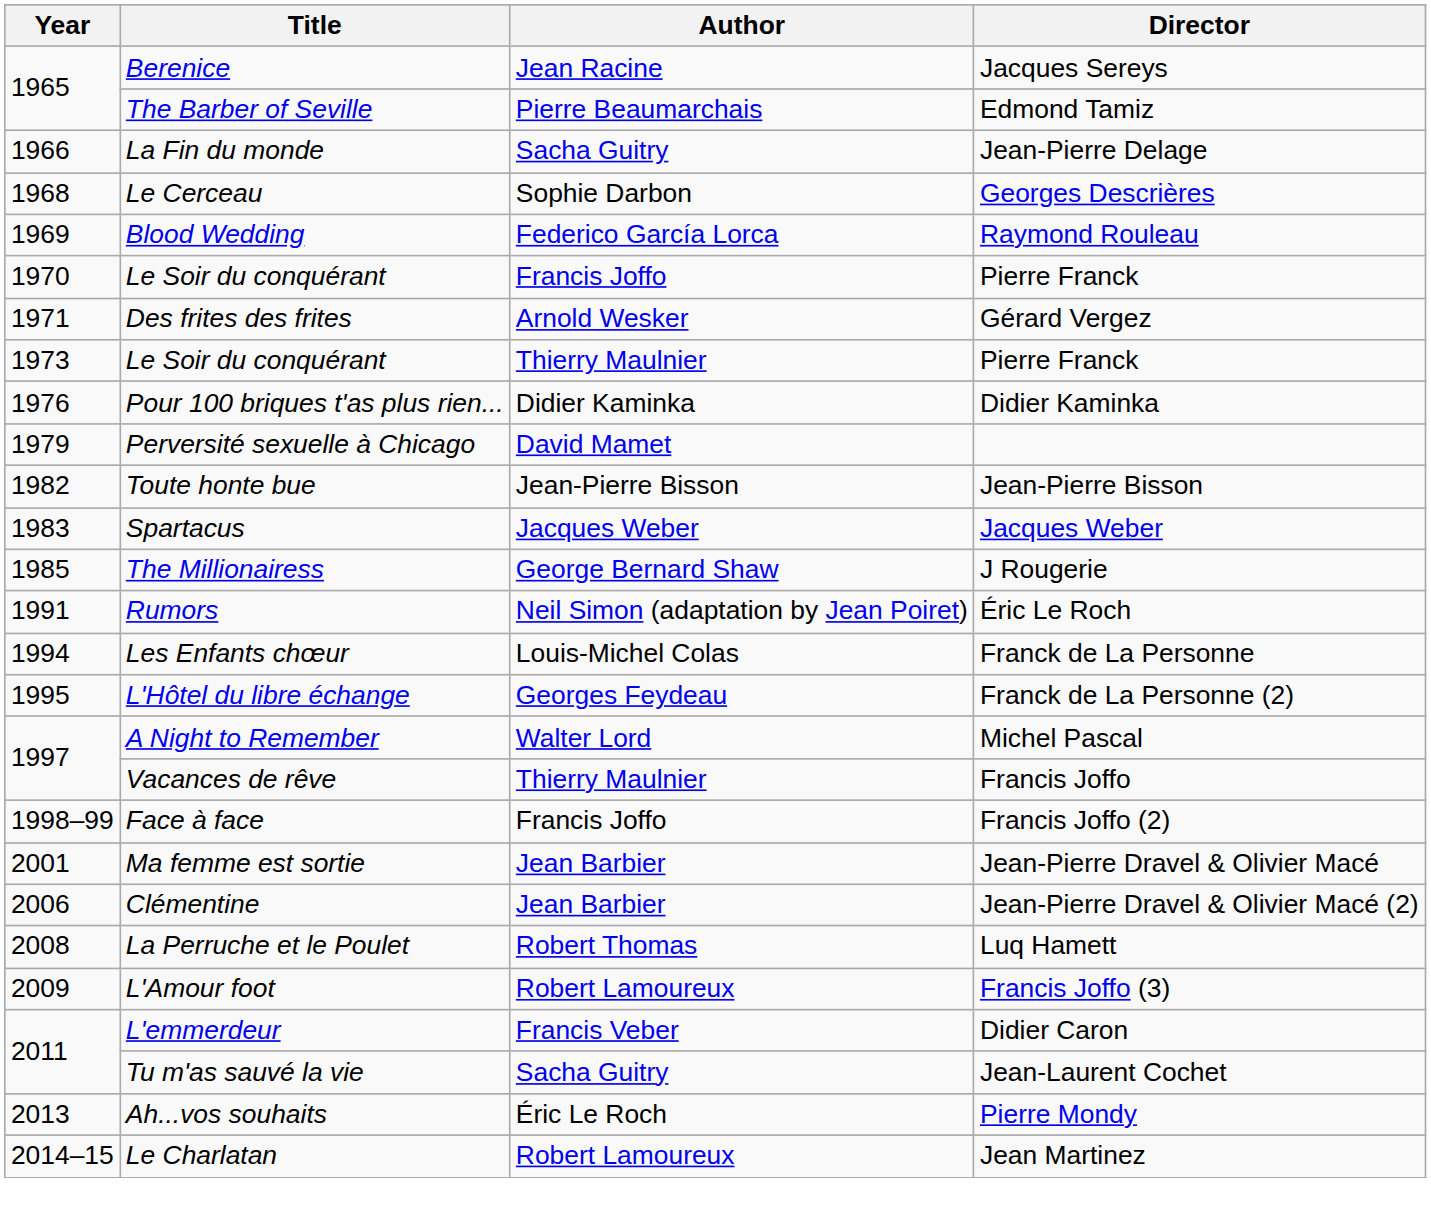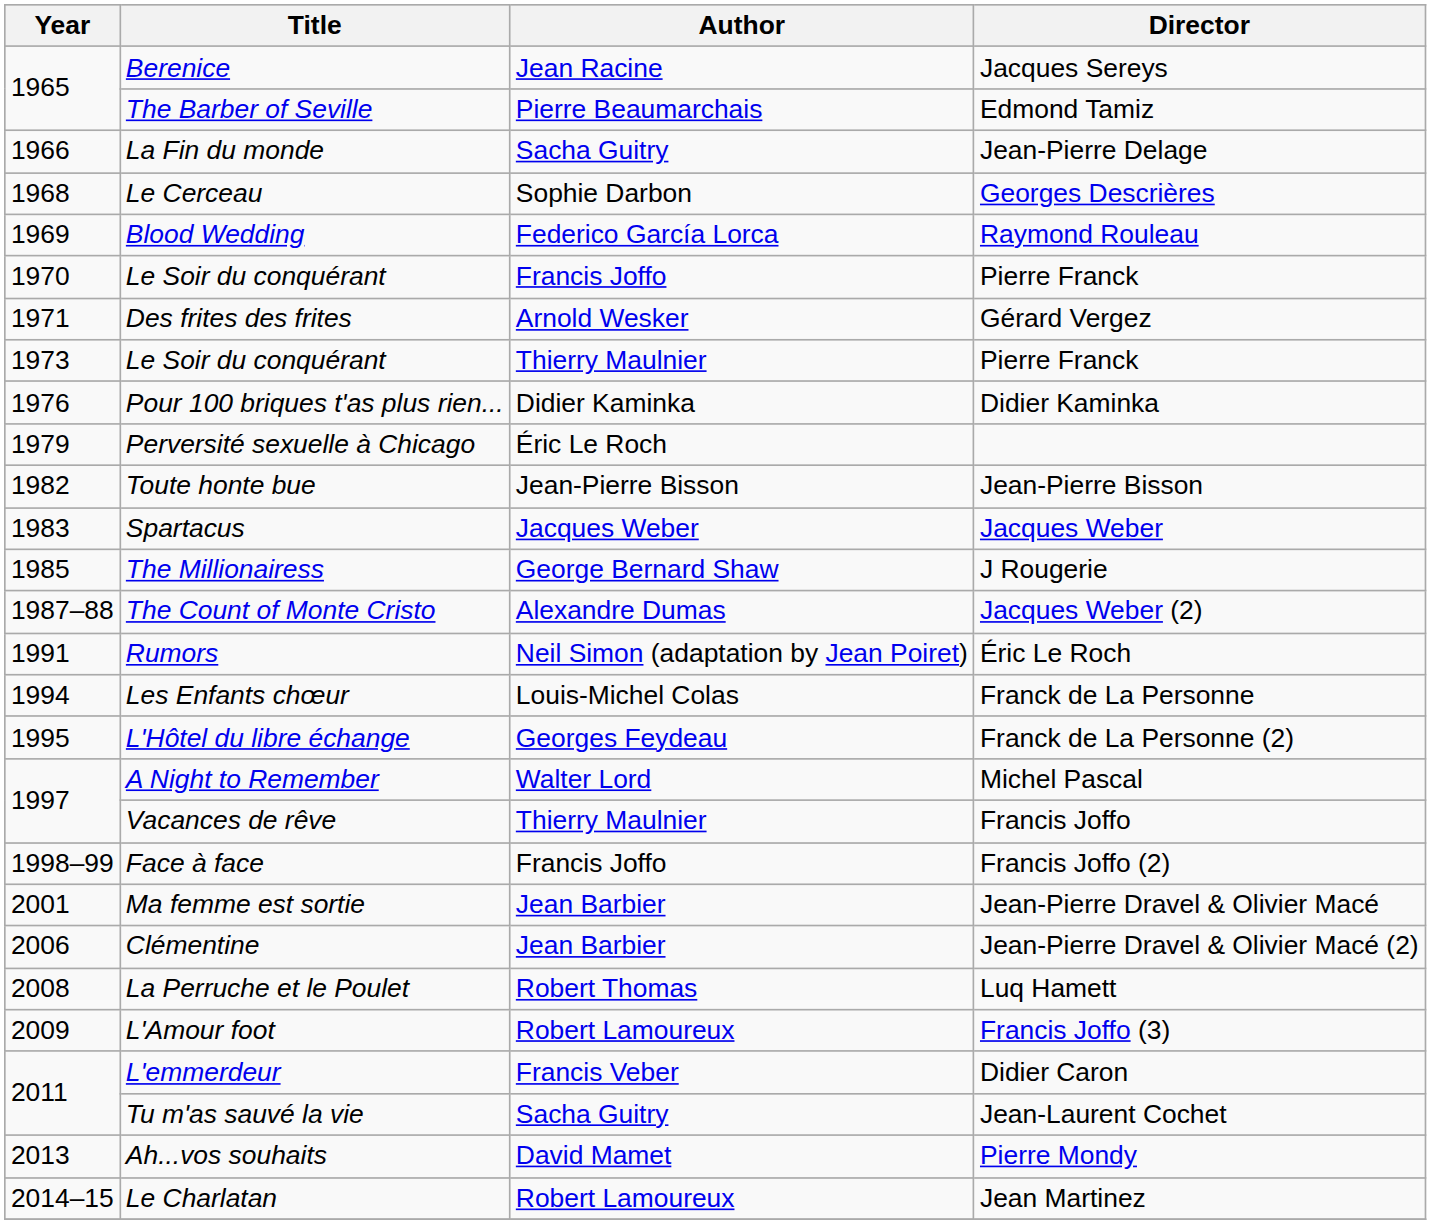 <table class="wikitable">
 <tr>
 <th>Year</th>
 <th>Title</th>
 <th>Author</th>
 <th>Director</th>
 </tr>
 <tr>
 <td rowspan=2>1965</td>
 <td><em><a href='#'>Berenice</a></em></td>
 <td><a href='#'>Jean Racine</a></td>
 <td>Jacques Sereys</td>
 </tr>
 <tr>
 <td><em><a href='#'>The Barber of Seville</a></em></td>
 <td><a href='#'>Pierre Beaumarchais</a></td>
 <td>Edmond Tamiz</td>
 </tr>
 <tr>
 <td>1966</td>
 <td><em>La Fin du monde</em></td>
 <td><a href='#'>Sacha Guitry</a></td>
 <td>Jean-Pierre Delage</td>
 </tr>
 <tr>
 <td>1968</td>
 <td><em>Le Cerceau</em></td>
 <td>Sophie Darbon</td>
 <td><a href='#'>Georges Descrières</a></td>
 </tr>
 <tr>
 <td>1969</td>
 <td><em><a href='#'>Blood Wedding</a></em></td>
 <td><a href='#'>Federico García Lorca</a></td>
 <td><a href='#'>Raymond Rouleau</a></td>
 </tr>
 <tr>
 <td>1970</td>
 <td><em>Le Soir du conquérant</em></td>
 <td><a href='#'>Francis Joffo</a></td>
 <td>Pierre Franck</td>
 </tr>
 <tr>
 <td>1971</td>
 <td><em>Des frites des frites</em></td>
 <td><a href='#'>Arnold Wesker</a></td>
 <td>Gérard Vergez</td>
 </tr>
 <tr>
 <td>1973</td>
 <td><em>Le Soir du conquérant</em></td>
 <td><a href='#'>Thierry Maulnier</a></td>
 <td>Pierre Franck</td>
 </tr>
 <tr>
 <td>1976</td>
 <td><em>Pour 100 briques t'as plus rien...</em></td>
 <td>Didier Kaminka</td>
 <td>Didier Kaminka</td>
 </tr>
 <tr>
 <td>1979</td>
 <td><em>Perversité sexuelle à Chicago</em></td>
-<td><a href='#'>David Mamet</a></td>
+<td>Éric Le Roch</td>
 <td></td>
 </tr>
 <tr>
 <td>1982</td>
 <td><em>Toute honte bue</em></td>
 <td>Jean-Pierre Bisson</td>
 <td>Jean-Pierre Bisson</td>
 </tr>
 <tr>
 <td>1983</td>
 <td><em>Spartacus</em></td>
 <td><a href='#'>Jacques Weber</a></td>
 <td><a href='#'>Jacques Weber</a></td>
 </tr>
 <tr>
 <td>1985</td>
 <td><em><a href='#'>The Millionairess</a></em></td>
 <td><a href='#'>George Bernard Shaw</a></td>
 <td>J Rougerie</td>
+</tr>
+<tr>
+<td>1987–88</td>
+<td><em><a href='#'>The Count of Monte Cristo</a></em></td>
+<td><a href='#'>Alexandre Dumas</a></td>
+<td><a href='#'>Jacques Weber</a> (2)</td>
 </tr>
 <tr>
 <td>1991</td>
 <td><em><a href='#'>Rumors</a></em></td>
 <td><a href='#'>Neil Simon</a> (adaptation by <a href='#'>Jean Poiret</a>)</td>
 <td>Éric Le Roch</td>
 </tr>
 <tr>
 <td>1994</td>
 <td><em>Les Enfants chœur</em></td>
 <td>Louis-Michel Colas</td>
 <td>Franck de La Personne</td>
 </tr>
 <tr>
 <td>1995</td>
 <td><em><a href='#'>L'Hôtel du libre échange</a></em></td>
 <td><a href='#'>Georges Feydeau</a></td>
 <td>Franck de La Personne (2)</td>
 </tr>
 <tr>
 <td rowspan=2>1997</td>
 <td><em><a href='#'>A Night to Remember</a></em></td>
 <td><a href='#'>Walter Lord</a></td>
 <td>Michel Pascal</td>
 </tr>
 <tr>
 <td><em>Vacances de rêve</em></td>
 <td><a href='#'>Thierry Maulnier</a></td>
 <td>Francis Joffo</td>
 </tr>
 <tr>
 <td>1998–99</td>
 <td><em>Face à face</em></td>
 <td>Francis Joffo</td>
 <td>Francis Joffo (2)</td>
 </tr>
 <tr>
 <td>2001</td>
 <td><em>Ma femme est sortie</em></td>
 <td><a href='#'>Jean Barbier</a></td>
 <td>Jean-Pierre Dravel & Olivier Macé</td>
 </tr>
 <tr>
 <td>2006</td>
 <td><em>Clémentine</em></td>
 <td><a href='#'>Jean Barbier</a></td>
 <td>Jean-Pierre Dravel & Olivier Macé (2)</td>
 </tr>
 <tr>
 <td>2008</td>
 <td><em>La Perruche et le Poulet</em></td>
 <td><a href='#'>Robert Thomas</a></td>
 <td>Luq Hamett</td>
 </tr>
 <tr>
 <td>2009</td>
 <td><em>L'Amour foot</em></td>
 <td><a href='#'>Robert Lamoureux</a></td>
 <td><a href='#'>Francis Joffo</a> (3)</td>
 </tr>
 <tr>
 <td rowspan=2>2011</td>
 <td><em><a href='#'>L'emmerdeur</a></em></td>
 <td><a href='#'>Francis Veber</a></td>
 <td>Didier Caron</td>
 </tr>
 <tr>
 <td><em>Tu m'as sauvé la vie</em></td>
 <td><a href='#'>Sacha Guitry</a></td>
 <td>Jean-Laurent Cochet</td>
 </tr>
 <tr>
 <td>2013</td>
 <td><em>Ah...vos souhaits</em></td>
-<td>Éric Le Roch</td>
+<td><a href='#'>David Mamet</a></td>
 <td><a href='#'>Pierre Mondy</a></td>
 </tr>
 <tr>
 <td>2014–15</td>
 <td><em>Le Charlatan</em></td>
 <td><a href='#'>Robert Lamoureux</a></td>
 <td>Jean Martinez</td>
 </tr>
 <tr>
 </tr>
 </table>
